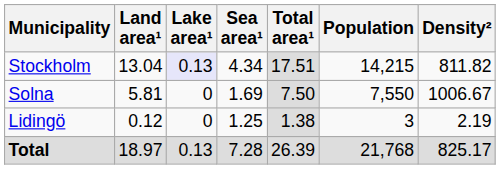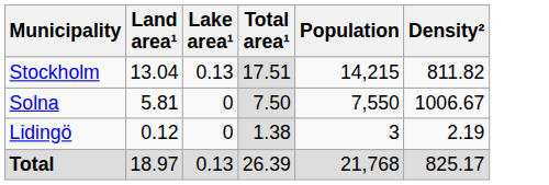 <table class="wikitable">
 <tr>
 <th>Municipality</th>
 <th>Land<br>area¹</th>
 <th>Lake<br>area¹</th>
-<th>Sea<br>area¹</th>
 <th>Total<br>area¹</th>
 <th>Population</th>
 <th>Density²</th>
 </tr>
 <tr align=right>
 <td align=left><a href='#'>Stockholm</a></td>
 <td>13.04</td>
-<td style="background: lavender;">0.13</td>
-<td>4.34</td>
+<td>0.13</td>
 <td bgcolor=#dddddd>17.51</td>
 <td>14,215</td>
 <td>811.82</td>
 </tr>
 <tr align=right>
 <td align=left><a href='#'>Solna</a></td>
 <td>5.81</td>
 <td>0</td>
-<td>1.69</td>
 <td bgcolor=#dddddd>7.50</td>
 <td>7,550</td>
 <td>1006.67</td>
 </tr>
 <tr align=right>
 <td align=left><a href='#'>Lidingö</a></td>
 <td>0.12</td>
 <td>0</td>
-<td>1.25</td>
 <td bgcolor=#dddddd>1.38</td>
 <td>3</td>
 <td>2.19</td>
 </tr>
 <tr align=right bgcolor=#dddddd>
 <td align=left><strong>Total</strong></td>
 <td>18.97</td>
 <td>0.13</td>
-<td>7.28</td>
 <td>26.39</td>
 <td>21,768</td>
 <td>825.17</td>
 </tr>
 </table>
